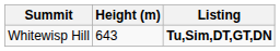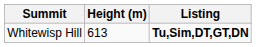 <table class="wikitable sortable">
 <tr>
 <th>Summit</th>
 <th>Height (m)</th>
 <th>Listing</th>
 </tr>
 <tr>
 <td>Whitewisp Hill</td>
-<td>643</td>
+<td>613</td>
 <td><strong>Tu,Sim,DT,GT,DN</strong></td>
 </tr>
 </table>
